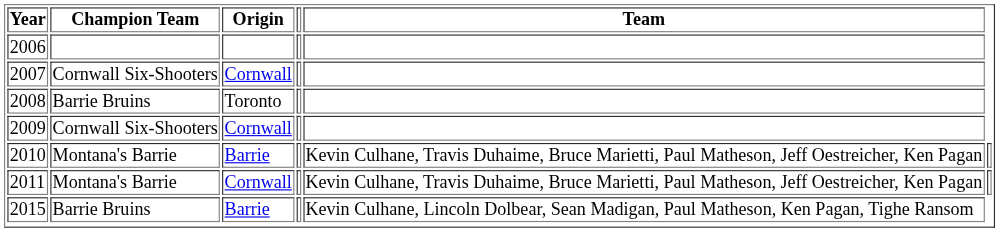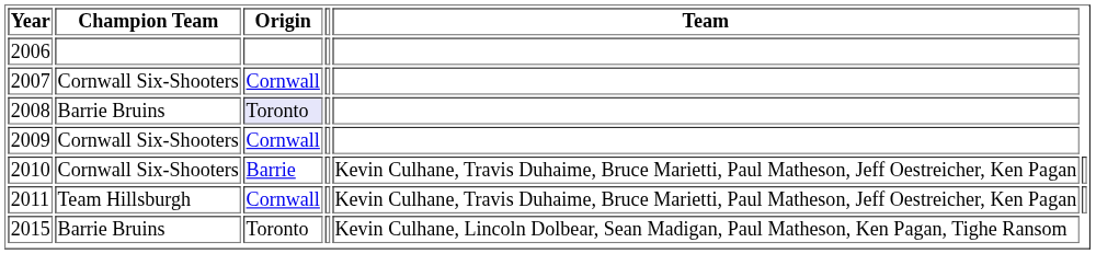 <table border=1>
 <tr>
 <th>Year</th>
 <th>Champion Team</th>
 <th>Origin</th>
 <th></th>
 <th>Team</th>
 </tr>
 <tr>
 <td>2006</td>
 <td></td>
 <td></td>
 <td></td>
 <td></td>
 </tr>
 <tr>
 <td>2007</td>
 <td>Cornwall Six-Shooters</td>
 <td><a href='#'>Cornwall</a></td>
 <td></td>
 <td></td>
 </tr>
 <tr>
 <td>2008</td>
 <td>Barrie Bruins</td>
-<td>Toronto</td>
+<td style="background: lavender;">Toronto</td>
 <td></td>
 <td></td>
 </tr>
 <tr>
 <td>2009</td>
 <td>Cornwall Six-Shooters</td>
 <td><a href='#'>Cornwall</a></td>
 <td></td>
 <td></td>
 </tr>
 <tr>
 <td>2010</td>
-<td>Montana's Barrie</td>
+<td>Cornwall Six-Shooters</td>
 <td><a href='#'>Barrie</a></td>
 <td></td>
 <td>Kevin Culhane, Travis Duhaime, Bruce Marietti, Paul Matheson, Jeff Oestreicher, Ken Pagan</td>
 <td></td>
 </tr>
 <tr>
 <td>2011</td>
-<td>Montana's Barrie</td>
+<td>Team Hillsburgh</td>
 <td><a href='#'>Cornwall</a></td>
 <td></td>
 <td>Kevin Culhane, Travis Duhaime, Bruce Marietti, Paul Matheson, Jeff Oestreicher, Ken Pagan</td>
 <td></td>
 </tr>
 <tr>
 <td>2015</td>
 <td>Barrie Bruins</td>
-<td><a href='#'>Barrie</a></td>
+<td>Toronto</td>
 <td></td>
 <td>Kevin Culhane, Lincoln Dolbear, Sean Madigan, Paul Matheson, Ken Pagan, Tighe Ransom</td>
 </tr>
 <tr>
 </tr>
 </table>
